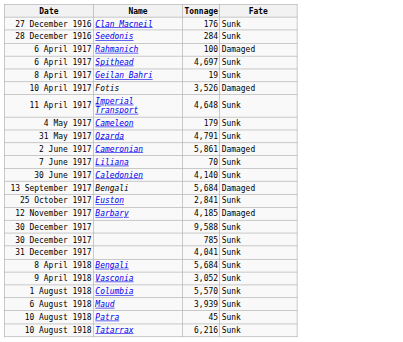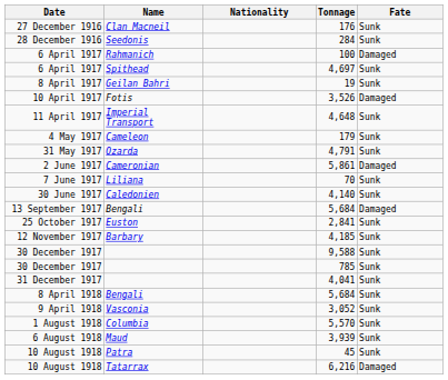 <table class="wikitable sortable">
 <tr>
 <th width="140px">Date</th>
 <th width="140px">Name</th>
+<th width="160px">Nationality</th>
 <th width="25px">Tonnage</th>
 <th width="120px">Fate</th>
 </tr>
 <tr>
 <td align="right">27 December 1916</td>
 <td align="left"><a href='#'><em>Clan Macneil</em></a></td>
+<td align="left"></td>
 <td align="right">176</td>
 <td align="left">Sunk</td>
 </tr>
 <tr>
 <td align="right">28 December 1916</td>
 <td align="left"><a href='#'><em>Seedonis</em></a></td>
+<td align="left"></td>
 <td align="right">284</td>
 <td align="left">Sunk</td>
 </tr>
 <tr>
 <td align="right">6 April 1917</td>
 <td align="left"><a href='#'><em>Rahmanich</em></a></td>
+<td align="left"></td>
 <td align="right">100</td>
 <td align="left">Damaged</td>
 </tr>
 <tr>
 <td align="right">6 April 1917</td>
 <td align="left"><a href='#'><em>Spithead</em></a></td>
+<td align="left"></td>
 <td align="right">4,697</td>
 <td align="left">Sunk</td>
 </tr>
 <tr>
 <td align="right">8 April 1917</td>
 <td align="left"><a href='#'><em>Geilan Bahri</em></a></td>
+<td align="left"></td>
 <td align="right">19</td>
 <td align="left">Sunk</td>
 </tr>
 <tr>
 <td align="right">10 April 1917</td>
 <td align="left"><em>Fotis</em></td>
+<td align="left"></td>
 <td align="right">3,526</td>
 <td align="left">Damaged</td>
 </tr>
 <tr>
 <td align="right">11 April 1917</td>
 <td align="left"><a href='#'><em>Imperial Transport</em></a></td>
+<td align="left"></td>
 <td align="right">4,648</td>
 <td align="left">Sunk</td>
 </tr>
 <tr>
 <td align="right">4 May 1917</td>
 <td align="left"><a href='#'><em>Cameleon</em></a></td>
+<td align="left"></td>
 <td align="right">179</td>
 <td align="left">Sunk</td>
 </tr>
 <tr>
 <td align="right">31 May 1917</td>
 <td align="left"><a href='#'><em>Ozarda</em></a></td>
+<td align="left"></td>
 <td align="right">4,791</td>
 <td align="left">Sunk</td>
 </tr>
 <tr>
 <td align="right">2 June 1917</td>
 <td align="left"><a href='#'><em>Cameronian</em></a></td>
+<td align="left"></td>
 <td align="right">5,861</td>
 <td align="left">Damaged</td>
 </tr>
 <tr>
 <td align="right">7 June 1917</td>
 <td align="left"><a href='#'><em>Liliana</em></a></td>
+<td align="left"></td>
 <td align="right">70</td>
 <td align="left">Sunk</td>
 </tr>
 <tr>
 <td align="right">30 June 1917</td>
 <td align="left"><a href='#'><em>Caledonien</em></a></td>
+<td align="left"></td>
 <td align="right">4,140</td>
 <td align="left">Sunk</td>
 </tr>
 <tr>
 <td align="right">13 September 1917</td>
 <td align="left"><em>Bengali</em></td>
+<td align="left"></td>
 <td align="right">5,684</td>
 <td align="left">Damaged</td>
 </tr>
 <tr>
 <td align="right">25 October 1917</td>
 <td align="left"><a href='#'><em>Euston</em></a></td>
+<td align="left"></td>
 <td align="right">2,841</td>
 <td align="left">Sunk</td>
 </tr>
 <tr>
 <td align="right">12 November 1917</td>
 <td align="left"><a href='#'><em>Barbary</em></a></td>
+<td align="left"></td>
 <td align="right">4,185</td>
-<td align="left">Damaged</td>
+<td align="left">Sunk</td>
 </tr>
 <tr>
 <td align="right">30 December 1917</td>
+<td align="left"></td>
 <td align="left"></td>
 <td align="right">9,588</td>
 <td align="left">Sunk</td>
 </tr>
 <tr>
 <td align="right">30 December 1917</td>
 <td align="left"></td>
+<td align="left"></td>
 <td align="right">785</td>
 <td align="left">Sunk</td>
 </tr>
 <tr>
 <td align="right">31 December 1917</td>
+<td align="left"></td>
 <td align="left"></td>
 <td align="right">4,041</td>
 <td align="left">Sunk</td>
 </tr>
 <tr>
 <td align="right">8 April 1918</td>
 <td align="left"><a href='#'><em>Bengali</em></a></td>
+<td align="left"></td>
 <td align="right">5,684</td>
 <td align="left">Sunk</td>
 </tr>
 <tr>
 <td align="right">9 April 1918</td>
 <td align="left"><a href='#'><em>Vasconia</em></a></td>
+<td align="left"></td>
 <td align="right">3,052</td>
 <td align="left">Sunk</td>
 </tr>
 <tr>
 <td align="right">1 August 1918</td>
 <td align="left"><a href='#'><em>Columbia</em></a></td>
+<td align="left"></td>
 <td align="right">5,570</td>
 <td align="left">Sunk</td>
 </tr>
 <tr>
 <td align="right">6 August 1918</td>
 <td align="left"><a href='#'><em>Maud</em></a></td>
+<td align="left"></td>
 <td align="right">3,939</td>
 <td align="left">Sunk</td>
 </tr>
 <tr>
 <td align="right">10 August 1918</td>
 <td align="left"><a href='#'><em>Patra</em></a></td>
+<td align="left"></td>
 <td align="right">45</td>
 <td align="left">Sunk</td>
 </tr>
 <tr>
 <td align="right">10 August 1918</td>
 <td align="left"><a href='#'><em>Tatarrax</em></a></td>
+<td align="left"></td>
 <td align="right">6,216</td>
-<td align="left">Sunk</td>
+<td align="left">Damaged</td>
 </tr>
 </table>
